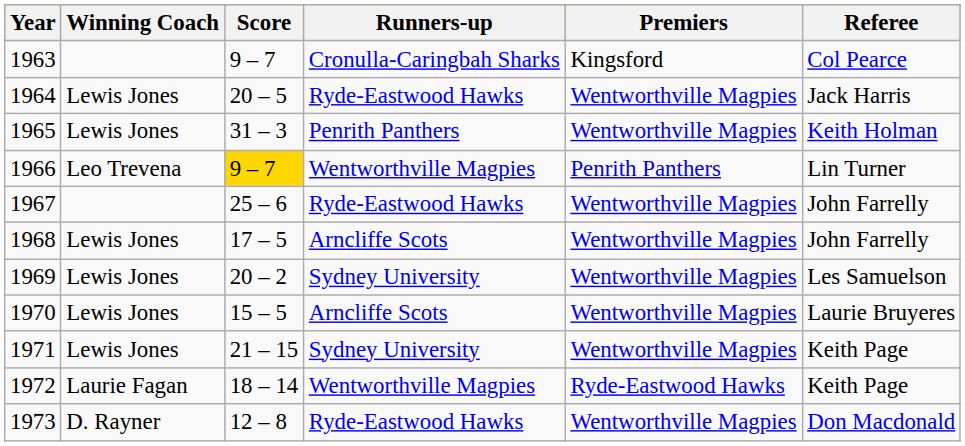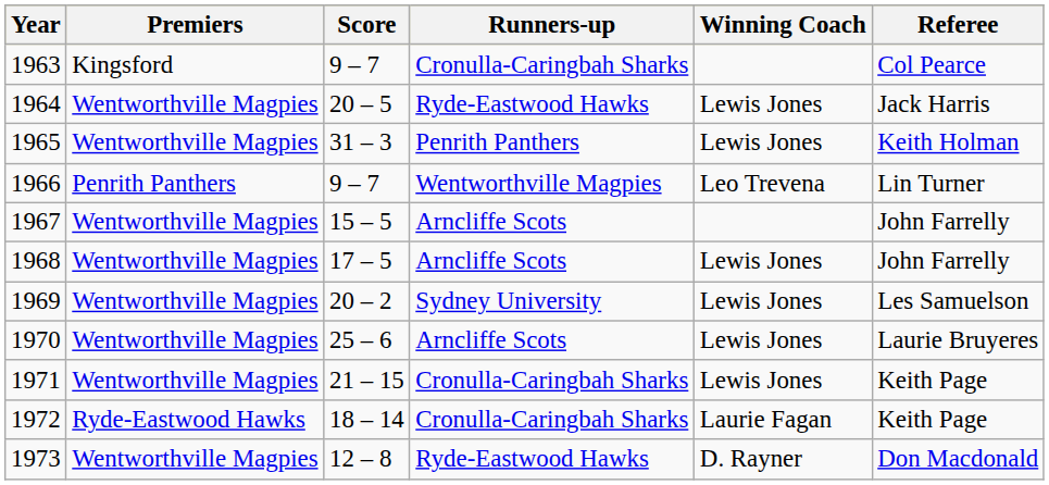 <table class="wikitable">
 <tr style="background:#bdb76b;">
 <th>Year</th>
-<th>Winning Coach</th>
+<th>Premiers</th>
 <th>Score</th>
 <th>Runners-up</th>
-<th>Premiers</th>
+<th>Winning Coach</th>
 <th>Referee</th>
 </tr>
 <tr>
 <td>1963</td>
-<td></td>
+<td> Kingsford</td>
 <td>9 – 7</td>
 <td> <a href='#'>Cronulla-Caringbah Sharks</a></td>
-<td> Kingsford</td>
+<td></td>
 <td><a href='#'>Col Pearce</a></td>
 </tr>
 <tr>
 <td>1964</td>
-<td>Lewis Jones</td>
+<td> <a href='#'>Wentworthville Magpies</a></td>
 <td>20 – 5</td>
 <td> <a href='#'>Ryde-Eastwood Hawks</a></td>
-<td> <a href='#'>Wentworthville Magpies</a></td>
+<td>Lewis Jones</td>
 <td>Jack Harris</td>
 </tr>
 <tr>
 <td>1965</td>
-<td>Lewis Jones</td>
+<td> <a href='#'>Wentworthville Magpies</a></td>
 <td>31 – 3</td>
 <td> <a href='#'>Penrith Panthers</a></td>
-<td> <a href='#'>Wentworthville Magpies</a></td>
+<td>Lewis Jones</td>
 <td><a href='#'>Keith Holman</a></td>
 </tr>
 <tr>
 <td>1966</td>
+<td> <a href='#'>Penrith Panthers</a></td>
+<td>9 – 7</td>
+<td> <a href='#'>Wentworthville Magpies</a></td>
 <td>Leo Trevena</td>
-<td style="background: gold;">9 – 7</td>
-<td> <a href='#'>Wentworthville Magpies</a></td>
-<td> <a href='#'>Penrith Panthers</a></td>
 <td>Lin Turner</td>
 </tr>
 <tr>
 <td>1967</td>
+<td> <a href='#'>Wentworthville Magpies</a></td>
+<td>15 – 5</td>
+<td> <a href='#'>Arncliffe Scots</a></td>
 <td></td>
-<td>25 – 6</td>
-<td> <a href='#'>Ryde-Eastwood Hawks</a></td>
-<td> <a href='#'>Wentworthville Magpies</a></td>
 <td>John Farrelly</td>
 </tr>
 <tr>
 <td>1968</td>
-<td>Lewis Jones</td>
+<td> <a href='#'>Wentworthville Magpies</a></td>
 <td>17 – 5</td>
 <td> <a href='#'>Arncliffe Scots</a></td>
-<td> <a href='#'>Wentworthville Magpies</a></td>
+<td>Lewis Jones</td>
 <td>John Farrelly</td>
 </tr>
 <tr>
 <td>1969</td>
-<td>Lewis Jones</td>
+<td> <a href='#'>Wentworthville Magpies</a></td>
 <td>20 – 2</td>
 <td> <a href='#'>Sydney University</a></td>
-<td> <a href='#'>Wentworthville Magpies</a></td>
+<td>Lewis Jones</td>
 <td>Les Samuelson</td>
 </tr>
 <tr>
 <td>1970</td>
+<td> <a href='#'>Wentworthville Magpies</a></td>
+<td>25 – 6</td>
+<td> <a href='#'>Arncliffe Scots</a></td>
 <td>Lewis Jones</td>
-<td>15 – 5</td>
-<td> <a href='#'>Arncliffe Scots</a></td>
-<td> <a href='#'>Wentworthville Magpies</a></td>
 <td>Laurie Bruyeres</td>
 </tr>
 <tr>
 <td>1971</td>
+<td> <a href='#'>Wentworthville Magpies</a></td>
+<td>21 – 15</td>
+<td> <a href='#'>Cronulla-Caringbah Sharks</a></td>
 <td>Lewis Jones</td>
-<td>21 – 15</td>
-<td> <a href='#'>Sydney University</a></td>
-<td> <a href='#'>Wentworthville Magpies</a></td>
 <td>Keith Page</td>
 </tr>
 <tr>
 <td>1972</td>
+<td> <a href='#'>Ryde-Eastwood Hawks</a></td>
+<td>18 – 14</td>
+<td> <a href='#'>Cronulla-Caringbah Sharks</a></td>
 <td>Laurie Fagan</td>
-<td>18 – 14</td>
-<td> <a href='#'>Wentworthville Magpies</a></td>
-<td> <a href='#'>Ryde-Eastwood Hawks</a></td>
 <td>Keith Page</td>
 </tr>
 <tr>
 <td>1973</td>
-<td>D. Rayner</td>
+<td> <a href='#'>Wentworthville Magpies</a></td>
 <td>12 – 8</td>
 <td> <a href='#'>Ryde-Eastwood Hawks</a></td>
-<td> <a href='#'>Wentworthville Magpies</a></td>
+<td>D. Rayner</td>
 <td><a href='#'>Don Macdonald</a></td>
 </tr>
 </table>
